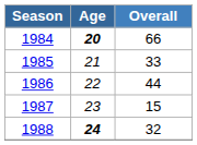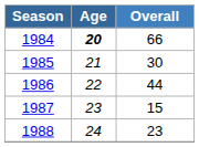 <table class="wikitable" style="font-size:95%; text-align:center; border:grey solid 1px; border-collapse:collapse; background:#ffffff;">
 <tr>
 <th style="background-color:#369; color:white; width:60px;"> Season </th>
 <th style="background-color:#369; color:white; width:40px;"> Age </th>
 <th style="background-color:#4180be; color:white; width:75px;">Overall</th>
 </tr>
 <tr>
 <td><a href='#'>1984</a></td>
 <td><strong><em>20</em></strong></td>
 <td>66</td>
 </tr>
 <tr>
 <td><a href='#'>1985</a></td>
 <td><em>21</em></td>
-<td>33</td>
+<td>30</td>
 </tr>
 <tr>
 <td><a href='#'>1986</a></td>
 <td><em>22</em></td>
 <td>44</td>
 </tr>
 <tr>
 <td><a href='#'>1987</a></td>
 <td><em>23</em></td>
 <td>15</td>
 </tr>
 <tr>
 <td><a href='#'>1988</a></td>
-<td><strong><em>24</em></strong></td>
-<td>32</td>
+<td><em>24</em></td>
+<td>23</td>
 </tr>
 <tr>
 </tr>
 </table>
